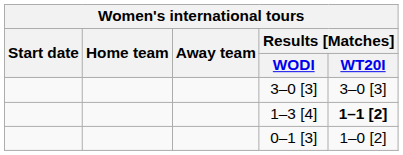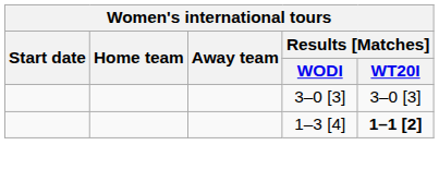 <table class="wikitable unsortable" style="text-align:center; white-space:nowrap">
 <tr>
 <th colspan=5>Women's international tours</th>
 </tr>
 <tr>
 <th rowspan=2>Start date</th>
 <th rowspan=2>Home team</th>
 <th rowspan=2>Away team</th>
 <th colspan=2>Results [Matches]</th>
 </tr>
 <tr>
 <th width=50><a href='#'>WODI</a></th>
 <th width=50><a href='#'>WT20I</a></th>
 </tr>
 <tr>
 <td style="text-align:left"><a href='#'></a></td>
 <td style="text-align:left"></td>
 <td style="text-align:left"></td>
 <td>3–0 [3]</td>
 <td>3–0 [3]</td>
 </tr>
 <tr>
 <td style="text-align:left"><a href='#'></a></td>
 <td style="text-align:left"></td>
 <td style="text-align:left"></td>
 <td>1–3 [4]</td>
 <td><strong>1–1 [2]</strong></td>
 </tr>
-<tr>
-<td style="text-align:left"><a href='#'></a></td>
-<td style="text-align:left"></td>
-<td style="text-align:left"></td>
-<td>0–1 [3]</td>
-<td>1–0 [2]</td>
-</tr>
 </table>
